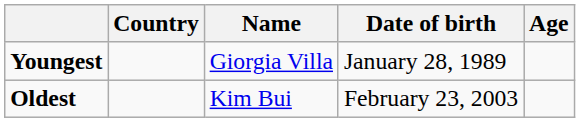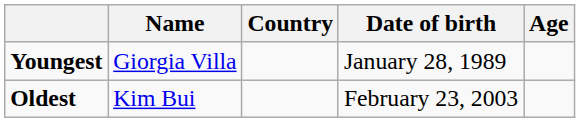 <table class="wikitable">
 <tr>
 <th></th>
+<th><strong>Name</strong></th>
 <th><strong>Country</strong></th>
-<th><strong>Name</strong></th>
 <th><strong>Date of birth</strong></th>
 <th><strong>Age</strong></th>
 </tr>
 <tr>
 <td><strong>Youngest</strong></td>
+<td><a href='#'>Giorgia Villa</a></td>
 <td></td>
-<td><a href='#'>Giorgia Villa</a></td>
 <td>January 28, 1989</td>
 <td></td>
 </tr>
 <tr>
 <td><strong>Oldest</strong></td>
+<td><a href='#'>Kim Bui</a></td>
 <td></td>
-<td><a href='#'>Kim Bui</a></td>
 <td>February 23, 2003</td>
 <td></td>
 </tr>
 </table>
